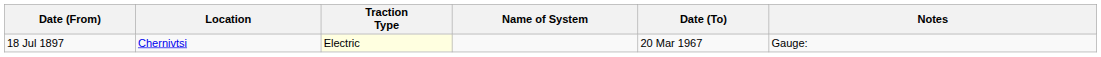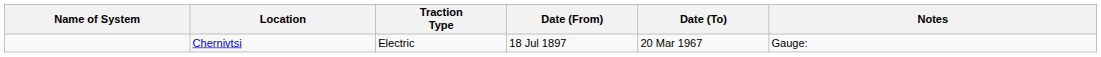 <table class="wikitable" style="width:100%;">
 <tr>
-<th style="width:12%;">Date (From)</th>
+<th style="width:17%;">Name of System</th>
 <th style="width:17%;">Location</th>
 <th style="width:12%;">Traction<br>Type</th>
-<th style="width:17%;">Name of System</th>
+<th style="width:12%;">Date (From)</th>
 <th style="width:12%;">Date (To)</th>
 <th style="width:30%;">Notes</th>
 </tr>
 <tr>
+<td></td>
+<td><a href='#'>Chernivtsi</a></td>
+<td>Electric</td>
 <td>18 Jul 1897</td>
-<td><a href='#'>Chernivtsi</a></td>
-<td style="background: lightyellow;">Electric</td>
-<td></td>
 <td>20 Mar 1967</td>
 <td>Gauge: </td>
 </tr>
 </table>
